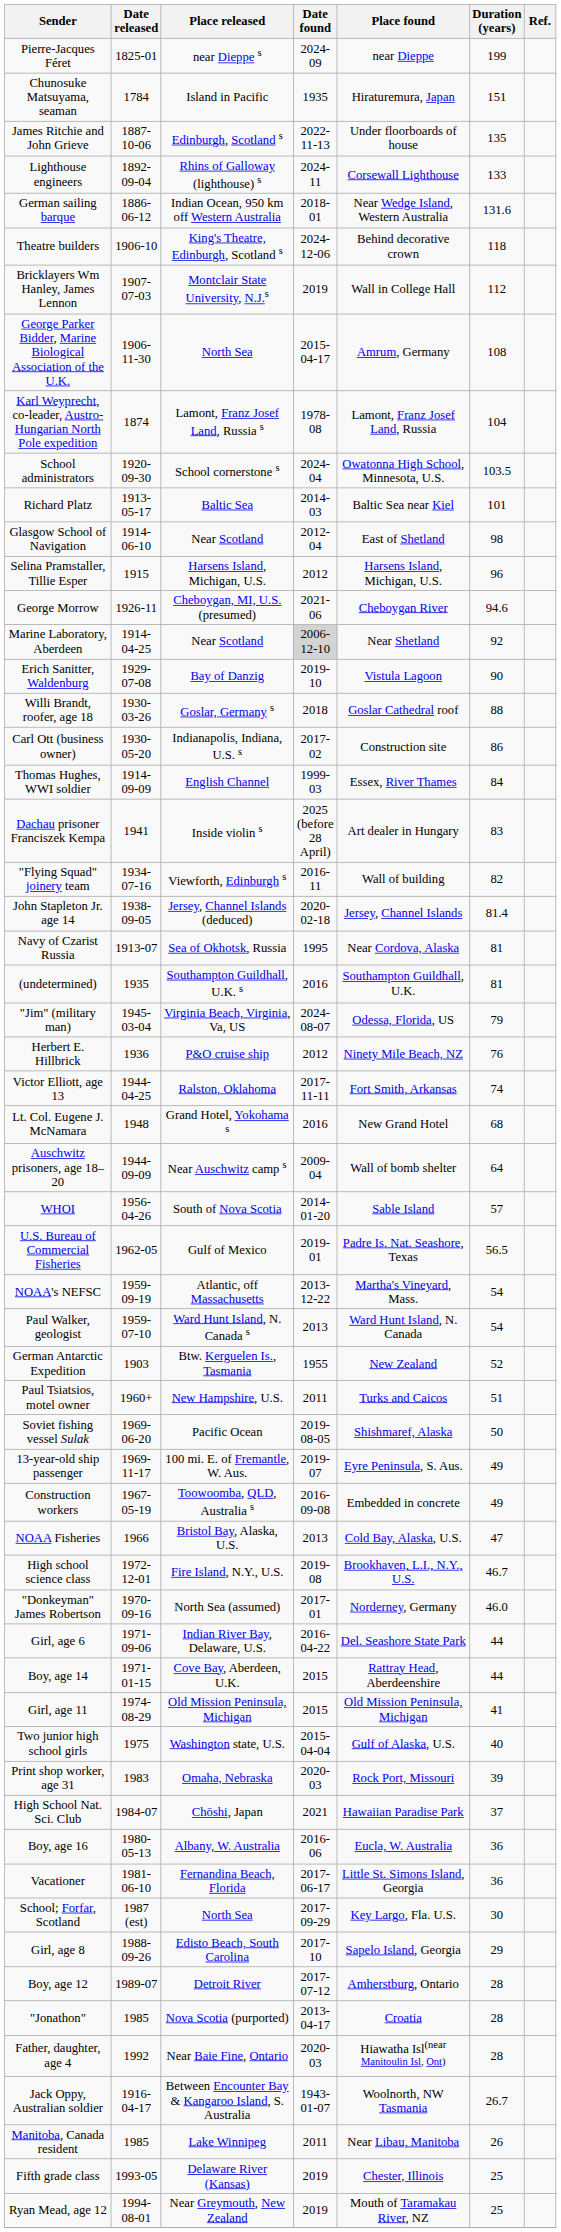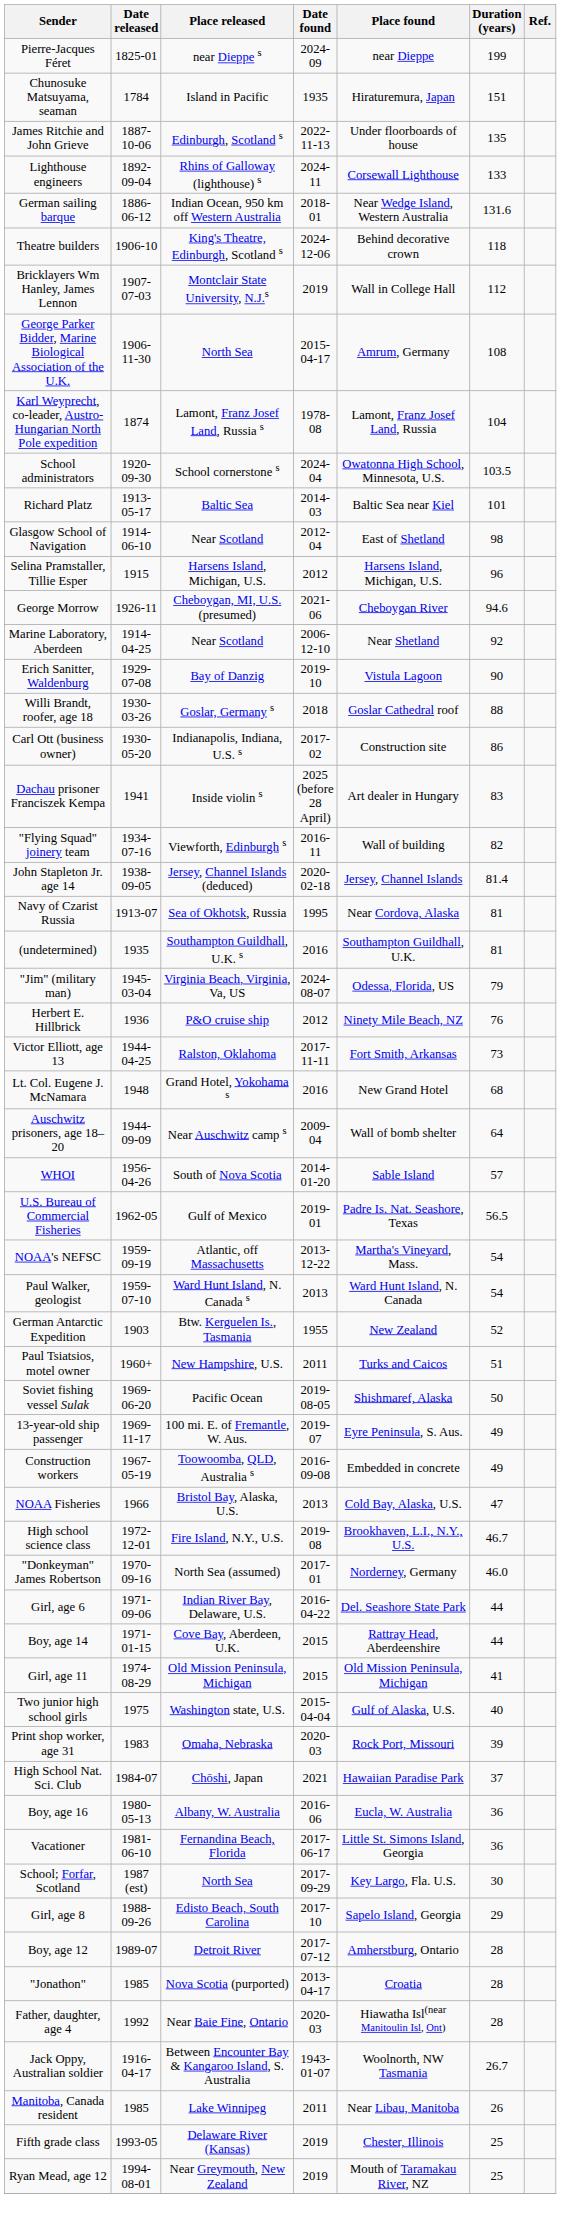 <table class="wikitable sticky-table-row1 sortable" style="text-align:center">
 <tr>
 <th scope="col" style="width:8em;">Sender</th>
 <th scope="col" style="width:3em;">Date released</th>
 <th scope="col" style="width:10em;">Place released</th>
 <th scope="col" style="width:3em;">Date found</th>
 <th scope="col" style="width:10em;">Place found</th>
 <th scope="col" style="width:3em;">Duration (years)</th>
 <th scope="col" style="width:2em;">Ref.</th>
 </tr>
 <tr>
 <td>Pierre-Jacques Féret</td>
 <td>1825-01</td>
 <td> near <a href='#'>Dieppe</a> <sup>s</sup></td>
 <td>2024-09</td>
 <td> near <a href='#'>Dieppe</a></td>
 <td>199</td>
 <td></td>
 </tr>
 <tr>
 <td>Chunosuke Matsuyama, seaman</td>
 <td>1784</td>
 <td>Island in Pacific</td>
 <td>1935</td>
 <td>Hiraturemura, <a href='#'>Japan</a></td>
 <td>151</td>
 <td></td>
 </tr>
 <tr>
 <td>James Ritchie and John Grieve</td>
 <td>1887-10-06</td>
 <td><a href='#'>Edinburgh</a>, <a href='#'>Scotland</a> <sup>s</sup></td>
 <td>2022-11-13</td>
 <td>Under floorboards of house</td>
 <td>135</td>
 <td></td>
 </tr>
 <tr>
 <td>Lighthouse engineers</td>
 <td>1892-09-04</td>
 <td><a href='#'>Rhins of Galloway</a> (lighthouse) <sup>s</sup></td>
 <td>2024-11</td>
 <td><a href='#'>Corsewall Lighthouse</a></td>
 <td>133</td>
 <td></td>
 </tr>
 <tr>
 <td>German sailing <a href='#'>barque</a> </td>
 <td>1886-06-12</td>
 <td>Indian Ocean, 950 km off <a href='#'>Western Australia</a></td>
 <td>2018-01</td>
 <td>Near <a href='#'>Wedge Island</a>,<br> Western Australia</td>
 <td>131.6</td>
 <td></td>
 </tr>
 <tr>
 <td>Theatre builders</td>
 <td>1906-10</td>
 <td><a href='#'>King's Theatre, Edinburgh</a>, Scotland <sup>s</sup></td>
 <td>2024-12-06</td>
 <td>Behind decorative crown</td>
 <td>118</td>
 <td></td>
 </tr>
 <tr>
 <td>Bricklayers Wm Hanley, James Lennon</td>
 <td>1907-07-03</td>
 <td><a href='#'>Montclair State University</a>, <a href='#'>N.J.</a><sup>s</sup></td>
 <td> 2019</td>
 <td>Wall in College Hall</td>
 <td>112</td>
 <td></td>
 </tr>
 <tr>
 <td><a href='#'>George Parker Bidder</a>, <a href='#'>Marine Biological Association of the U.K.</a></td>
 <td>1906-11-30</td>
 <td><a href='#'>North Sea</a></td>
 <td>2015-04-17</td>
 <td><a href='#'>Amrum</a>, Germany</td>
 <td>108</td>
 <td></td>
 </tr>
 <tr>
 <td><a href='#'>Karl Weyprecht</a>, co-leader, <a href='#'>Austro-Hungarian North Pole expedition</a></td>
 <td>1874</td>
 <td>Lamont, <a href='#'>Franz Josef Land</a>, Russia <sup>s</sup></td>
 <td>1978-08</td>
 <td>Lamont, <a href='#'>Franz Josef Land</a>, Russia</td>
 <td>104</td>
 <td></td>
 </tr>
 <tr>
 <td>School administrators</td>
 <td>1920-09-30</td>
 <td>School cornerstone <sup>s</sup></td>
 <td>2024-04</td>
 <td><a href='#'>Owatonna High School</a>, Minnesota, U.S.</td>
 <td>103.5</td>
 <td></td>
 </tr>
 <tr>
 <td>Richard Platz</td>
 <td>1913-05-17</td>
 <td><a href='#'>Baltic Sea</a></td>
 <td>2014-03</td>
 <td>Baltic Sea near <a href='#'>Kiel</a></td>
 <td>101</td>
 <td></td>
 </tr>
 <tr>
 <td>Glasgow School of Navigation</td>
 <td>1914-06-10</td>
 <td>Near <a href='#'>Scotland</a></td>
 <td>2012-04</td>
 <td>East of <a href='#'>Shetland</a></td>
 <td>98</td>
 <td></td>
 </tr>
 <tr>
 <td>Selina Pramstaller, Tillie Esper</td>
 <td>1915</td>
 <td><a href='#'>Harsens Island</a>, Michigan, U.S.</td>
 <td>2012</td>
 <td><a href='#'>Harsens Island</a>, Michigan, U.S.</td>
 <td>96</td>
 <td></td>
 </tr>
 <tr>
 <td>George Morrow</td>
 <td>1926-11</td>
 <td><a href='#'>Cheboygan, MI, U.S.</a> (presumed)</td>
 <td>2021-06</td>
 <td><a href='#'>Cheboygan River</a></td>
 <td>94.6</td>
 <td></td>
 </tr>
 <tr>
 <td>Marine Laboratory, Aberdeen</td>
 <td>1914-04-25</td>
 <td>Near <a href='#'>Scotland</a></td>
-<td style="background: lightgrey;">2006-12-10</td>
+<td>2006-12-10</td>
 <td>Near <a href='#'>Shetland</a></td>
 <td>92</td>
 <td></td>
 </tr>
 <tr>
 <td>Erich Sanitter, <a href='#'>Waldenburg</a></td>
 <td>1929-07-08</td>
 <td><a href='#'>Bay of Danzig</a></td>
 <td>2019-10</td>
 <td><a href='#'>Vistula Lagoon</a></td>
 <td>90</td>
 <td></td>
 </tr>
 <tr>
 <td>Willi Brandt, roofer, age 18</td>
 <td>1930-03-26</td>
 <td><a href='#'>Goslar, Germany</a> <sup>s</sup></td>
 <td>2018</td>
 <td><a href='#'>Goslar Cathedral</a> roof</td>
 <td>88</td>
 <td></td>
 </tr>
 <tr>
 <td>Carl Ott (business owner)</td>
 <td>1930-05-20</td>
 <td>Indianapolis, Indiana, U.S. <sup>s</sup></td>
 <td>2017-02</td>
 <td>Construction site</td>
 <td>86</td>
-<td></td>
-</tr>
-<tr>
-<td>Thomas Hughes, WWI soldier</td>
-<td>1914-09-09</td>
-<td><a href='#'>English Channel</a></td>
-<td>1999-03</td>
-<td>Essex, <a href='#'>River Thames</a></td>
-<td>84</td>
 <td></td>
 </tr>
 <tr>
 <td><a href='#'>Dachau</a> prisoner Franciszek Kempa</td>
 <td>1941</td>
 <td>Inside violin <sup>s</sup></td>
 <td>2025 (before 28 April)</td>
 <td>Art dealer in Hungary</td>
 <td>83</td>
 <td></td>
 </tr>
 <tr>
 <td>"Flying Squad" <a href='#'>joinery</a> team</td>
 <td>1934-07-16</td>
 <td>Viewforth, <a href='#'>Edinburgh</a> <sup>s</sup></td>
 <td>2016-11</td>
 <td>Wall of building</td>
 <td>82</td>
 <td></td>
 </tr>
 <tr>
 <td>John Stapleton Jr. age 14</td>
 <td>1938-09-05</td>
 <td><a href='#'>Jersey</a>, <a href='#'>Channel Islands</a> (deduced)</td>
 <td>2020-02-18</td>
 <td><a href='#'>Jersey</a>, <a href='#'>Channel Islands</a></td>
 <td>81.4</td>
 <td></td>
 </tr>
 <tr>
 <td>Navy of Czarist Russia</td>
 <td>1913-07</td>
 <td><a href='#'>Sea of Okhotsk</a>, Russia</td>
 <td>1995</td>
 <td>Near <a href='#'>Cordova, Alaska</a></td>
 <td>81</td>
 <td></td>
 </tr>
 <tr>
 <td>(undetermined)</td>
 <td>1935</td>
 <td><a href='#'>Southampton Guildhall</a>, U.K. <sup>s</sup></td>
 <td>2016</td>
 <td><a href='#'>Southampton Guildhall</a>, U.K.</td>
 <td>81</td>
 <td></td>
 </tr>
 <tr>
 <td>"Jim" (military man)</td>
 <td>1945-03-04</td>
 <td><a href='#'>Virginia Beach, Virginia</a>, Va, US</td>
 <td>2024-08-07</td>
 <td><a href='#'>Odessa, Florida</a>, US</td>
 <td>79</td>
 <td></td>
 </tr>
 <tr>
 <td>Herbert E. Hillbrick</td>
 <td>1936</td>
 <td><a href='#'>P&O cruise ship</a></td>
 <td>2012</td>
 <td><a href='#'>Ninety Mile Beach, NZ</a></td>
 <td>76</td>
 <td></td>
 </tr>
 <tr>
 <td>Victor Elliott, age 13</td>
 <td>1944-04-25</td>
 <td><a href='#'>Ralston, Oklahoma</a></td>
 <td>2017-11-11</td>
 <td><a href='#'>Fort Smith, Arkansas</a></td>
-<td>74</td>
+<td>73</td>
 <td></td>
 </tr>
 <tr>
 <td>Lt. Col. Eugene J. McNamara</td>
 <td>1948</td>
 <td>Grand Hotel, <a href='#'>Yokohama</a> <sup>s</sup></td>
 <td>2016</td>
 <td>New Grand Hotel</td>
 <td>68</td>
 <td></td>
 </tr>
 <tr>
 <td><a href='#'>Auschwitz</a> prisoners, age 18–20</td>
 <td>1944-09-09</td>
 <td>Near <a href='#'>Auschwitz</a> camp <sup>s</sup></td>
 <td>2009-04</td>
 <td>Wall of bomb shelter</td>
 <td>64</td>
 <td></td>
 </tr>
 <tr>
 <td><a href='#'>WHOI</a></td>
 <td>1956-04-26</td>
 <td>South of <a href='#'>Nova Scotia</a></td>
 <td>2014-01-20</td>
 <td><a href='#'>Sable Island</a></td>
 <td>57</td>
 <td></td>
 </tr>
 <tr>
 <td><a href='#'>U.S. Bureau of Commercial Fisheries</a></td>
 <td>1962-05</td>
 <td>Gulf of Mexico</td>
 <td>2019-01</td>
 <td><a href='#'>Padre Is. Nat. Seashore</a>, Texas</td>
 <td>56.5</td>
 <td></td>
 </tr>
 <tr>
 <td><a href='#'>NOAA</a>'s NEFSC</td>
 <td>1959-09-19</td>
 <td>Atlantic, off <a href='#'>Massachusetts</a></td>
 <td>2013-12-22</td>
 <td><a href='#'>Martha's Vineyard</a>, Mass.</td>
 <td>54</td>
 <td></td>
 </tr>
 <tr>
 <td>Paul Walker, geologist</td>
 <td>1959-07-10</td>
 <td><a href='#'>Ward Hunt Island</a>, N. Canada <sup>s</sup></td>
 <td>2013</td>
 <td><a href='#'>Ward Hunt Island</a>, N. Canada</td>
 <td>54</td>
 <td></td>
 </tr>
 <tr>
 <td>German Antarctic Expedition</td>
 <td>1903</td>
 <td>Btw. <a href='#'>Kerguelen Is.</a>, <a href='#'>Tasmania</a></td>
 <td>1955</td>
 <td><a href='#'>New Zealand</a></td>
 <td>52</td>
 <td></td>
 </tr>
 <tr>
 <td>Paul Tsiatsios, motel owner</td>
 <td>1960+</td>
 <td><a href='#'>New Hampshire</a>, U.S.</td>
 <td>2011</td>
 <td><a href='#'>Turks and Caicos</a></td>
 <td>51</td>
 <td></td>
 </tr>
 <tr>
 <td>Soviet fishing vessel <em>Sulak</em></td>
 <td>1969-06-20</td>
 <td>Pacific Ocean</td>
 <td>2019-08-05</td>
 <td><a href='#'>Shishmaref, Alaska</a></td>
 <td>50</td>
 <td></td>
 </tr>
 <tr>
 <td>13-year-old ship passenger</td>
 <td>1969-11-17</td>
 <td>100 mi. E. of <a href='#'>Fremantle</a>, W. Aus.</td>
 <td>2019-07</td>
 <td><a href='#'>Eyre Peninsula</a>, S. Aus.</td>
 <td>49</td>
 <td></td>
 </tr>
 <tr>
 <td>Construction workers</td>
 <td>1967-05-19</td>
 <td><a href='#'>Toowoomba</a>, <a href='#'>QLD</a>, Australia <sup>s</sup></td>
 <td>2016-09-08</td>
 <td>Embedded in concrete</td>
 <td>49</td>
 <td></td>
 </tr>
 <tr>
 <td><a href='#'>NOAA</a> Fisheries</td>
 <td>1966</td>
 <td><a href='#'>Bristol Bay</a>, Alaska, U.S.</td>
 <td>2013</td>
 <td><a href='#'>Cold Bay, Alaska</a>, U.S.</td>
 <td>47</td>
 <td></td>
 </tr>
 <tr>
 <td>High school science class</td>
 <td>1972-12-01</td>
 <td><a href='#'>Fire Island</a>, N.Y., U.S.</td>
 <td>2019-08</td>
 <td><a href='#'>Brookhaven, L.I., N.Y., U.S.</a></td>
 <td>46.7</td>
 <td></td>
 </tr>
 <tr>
 <td>"Donkeyman" James Robertson</td>
 <td>1970-09-16</td>
 <td>North Sea (assumed)</td>
 <td>2017-01</td>
 <td><a href='#'>Norderney</a>, Germany</td>
 <td>46.0</td>
 <td></td>
 </tr>
 <tr>
 <td>Girl, age 6</td>
 <td>1971-09-06</td>
 <td><a href='#'>Indian River Bay</a>, Delaware, U.S.</td>
 <td>2016-04-22</td>
 <td><a href='#'>Del. Seashore State Park</a></td>
 <td>44</td>
 <td></td>
 </tr>
 <tr>
 <td>Boy, age 14</td>
 <td>1971-01-15</td>
 <td><a href='#'>Cove Bay</a>, Aberdeen, U.K.</td>
 <td>2015</td>
 <td><a href='#'>Rattray Head</a>, Aberdeenshire</td>
 <td>44</td>
 <td></td>
 </tr>
 <tr>
 <td>Girl, age 11</td>
 <td>1974-08-29</td>
 <td><a href='#'>Old Mission Peninsula, Michigan</a></td>
 <td>2015</td>
 <td><a href='#'>Old Mission Peninsula, Michigan</a></td>
 <td>41</td>
 <td></td>
 </tr>
 <tr>
 <td>Two junior high school girls</td>
 <td>1975</td>
 <td><a href='#'>Washington</a> state, U.S.</td>
 <td>2015-04-04</td>
 <td><a href='#'>Gulf of Alaska</a>, U.S.</td>
 <td>40</td>
 <td></td>
 </tr>
 <tr>
 <td>Print shop worker, age 31</td>
 <td>1983</td>
 <td><a href='#'>Omaha, Nebraska</a></td>
 <td>2020-03</td>
 <td><a href='#'>Rock Port, Missouri</a></td>
 <td>39</td>
 <td></td>
 </tr>
 <tr>
 <td>High School Nat. Sci. Club</td>
 <td>1984-07</td>
 <td><a href='#'>Chōshi</a>, Japan</td>
 <td>2021</td>
 <td><a href='#'>Hawaiian Paradise Park</a></td>
 <td>37</td>
 <td></td>
 </tr>
 <tr>
 <td>Boy, age 16</td>
 <td>1980-05-13</td>
 <td><a href='#'>Albany, W. Australia</a></td>
 <td>2016-06</td>
 <td><a href='#'>Eucla, W. Australia</a></td>
 <td>36</td>
 <td></td>
 </tr>
 <tr>
 <td>Vacationer</td>
 <td>1981-06-10</td>
 <td><a href='#'>Fernandina Beach, Florida</a></td>
 <td>2017-06-17</td>
 <td><a href='#'>Little St. Simons Island</a>, Georgia</td>
 <td>36</td>
 <td></td>
 </tr>
 <tr>
 <td>School; <a href='#'>Forfar</a>, Scotland</td>
 <td>1987 (est)</td>
 <td><a href='#'>North Sea</a></td>
 <td>2017-09-29</td>
 <td><a href='#'>Key Largo</a>, Fla. U.S.</td>
 <td>30</td>
 <td></td>
 </tr>
 <tr>
 <td>Girl, age 8</td>
 <td>1988-09-26</td>
 <td><a href='#'>Edisto Beach, South Carolina</a></td>
 <td>2017-10</td>
 <td><a href='#'>Sapelo Island</a>, Georgia</td>
 <td>29</td>
 <td></td>
 </tr>
 <tr>
 <td>Boy, age 12</td>
 <td>1989-07</td>
 <td><a href='#'>Detroit River</a></td>
 <td>2017-07-12</td>
 <td><a href='#'>Amherstburg</a>, Ontario</td>
 <td>28</td>
 <td></td>
 </tr>
 <tr>
 <td>"Jonathon"</td>
 <td>1985</td>
 <td><a href='#'>Nova Scotia</a> (purported)</td>
 <td>2013-04-17</td>
 <td><a href='#'>Croatia</a></td>
 <td>28</td>
 <td></td>
 </tr>
 <tr>
 <td>Father, daughter, age 4</td>
 <td>1992</td>
 <td>Near <a href='#'>Baie Fine</a>, <a href='#'>Ontario</a></td>
 <td>2020-03</td>
 <td>Hiawatha Isl<sup>(near <a href='#'>Manitoulin Isl</a>, <a href='#'>Ont</a>)</sup></td>
 <td>28</td>
 <td></td>
 </tr>
 <tr>
 <td>Jack Oppy, Australian soldier</td>
 <td>1916-04-17</td>
 <td>Between <a href='#'>Encounter Bay</a> & <a href='#'>Kangaroo Island</a>, S. Australia</td>
 <td>1943-01-07</td>
 <td>Woolnorth, NW <a href='#'>Tasmania</a></td>
 <td>26.7</td>
 <td></td>
 </tr>
 <tr>
 <td><a href='#'>Manitoba</a>, Canada resident</td>
 <td>1985</td>
 <td><a href='#'>Lake Winnipeg</a></td>
 <td>2011</td>
 <td>Near <a href='#'>Libau, Manitoba</a></td>
 <td>26</td>
 <td></td>
 </tr>
 <tr>
 <td>Fifth grade class</td>
 <td>1993-05</td>
 <td><a href='#'>Delaware River (Kansas)</a></td>
 <td>2019</td>
 <td><a href='#'>Chester, Illinois</a></td>
 <td>25</td>
 <td></td>
 </tr>
 <tr>
 <td>Ryan Mead, age 12</td>
 <td>1994-08-01</td>
 <td>Near <a href='#'>Greymouth</a>, <a href='#'>New Zealand</a></td>
 <td>2019</td>
 <td>Mouth of <a href='#'>Taramakau River</a>, NZ</td>
 <td>25</td>
 <td></td>
 </tr>
 <tr>
 </tr>
 </table>
